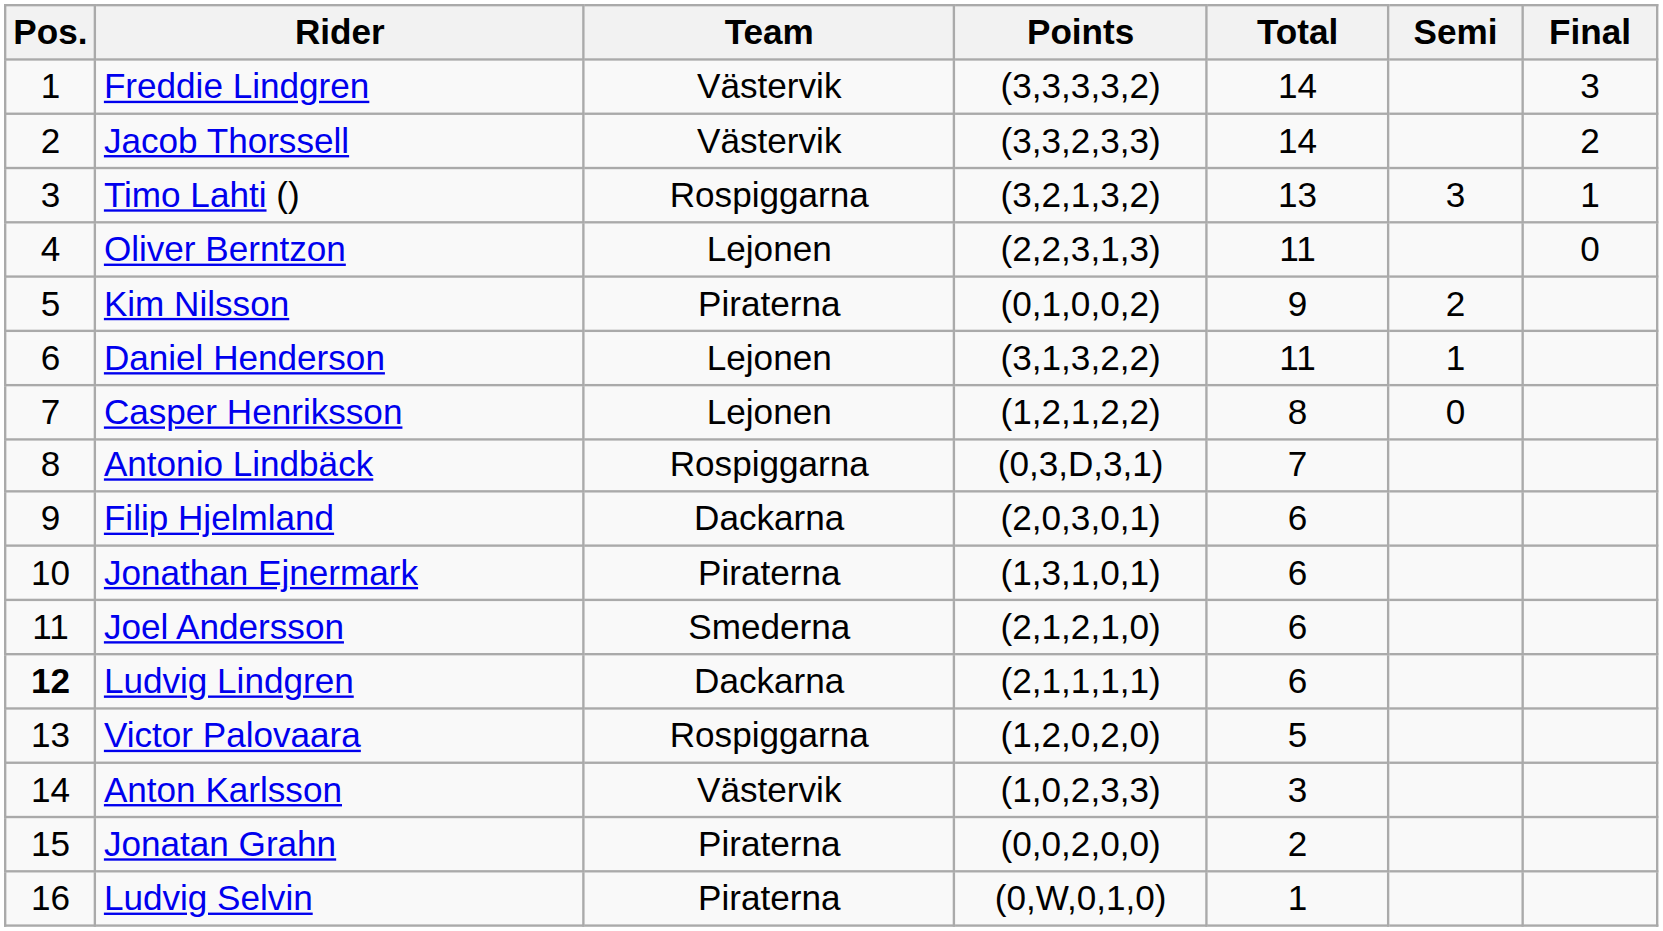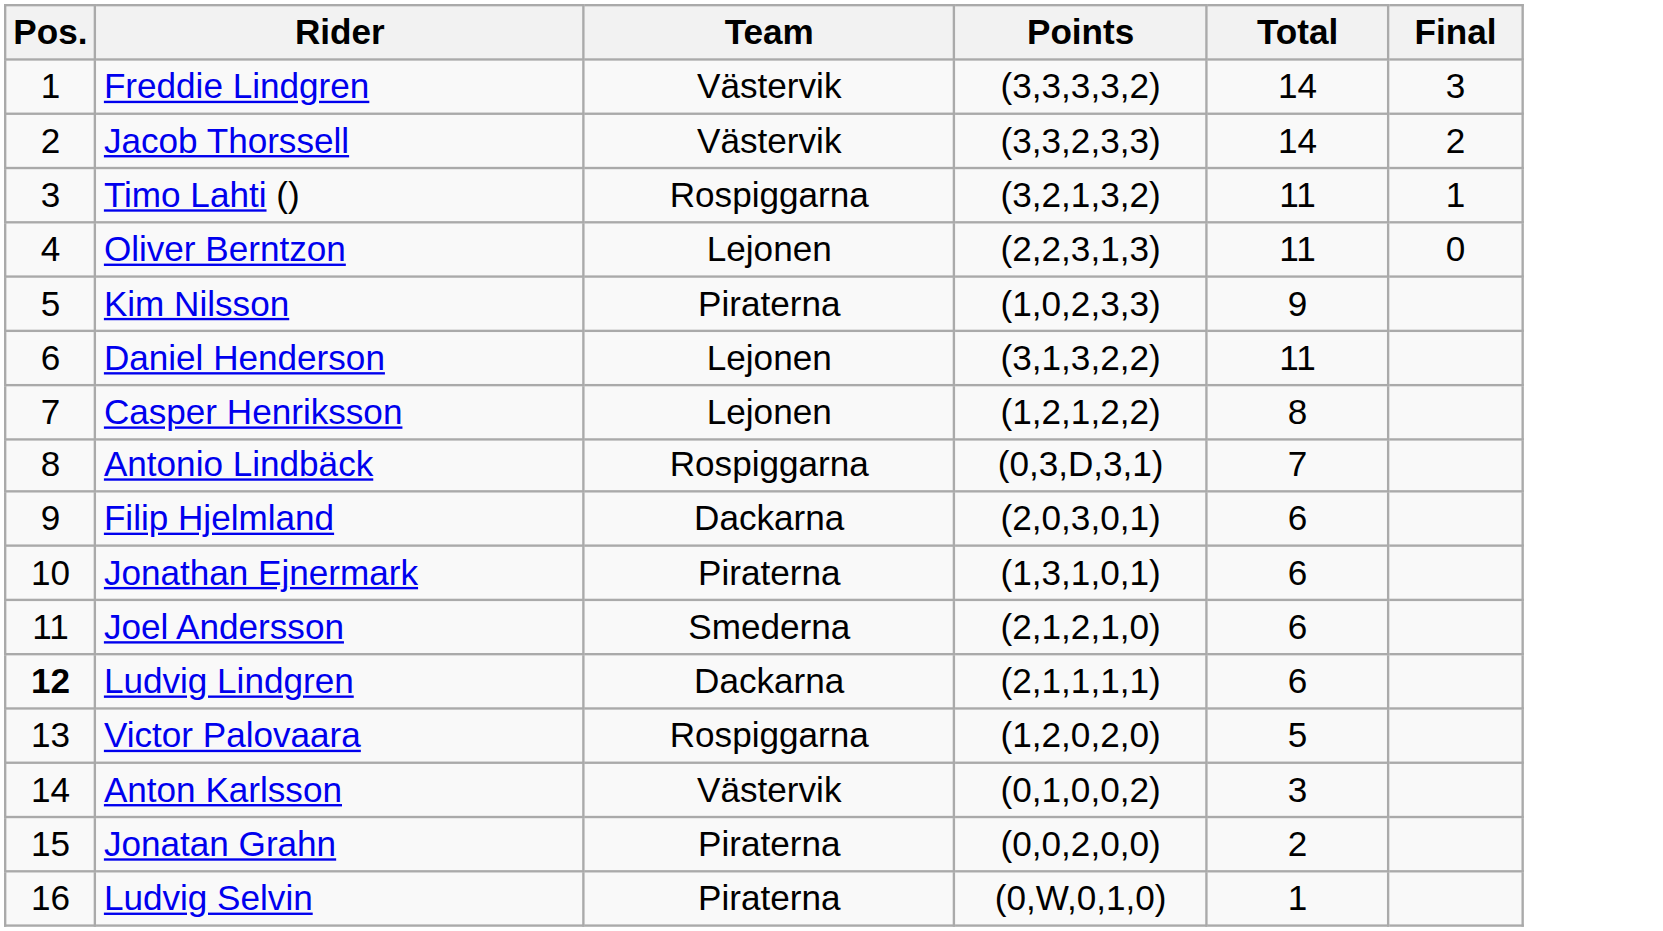 <table class=wikitable style="font-size:93%;">
 <tr>
 <th width=25px>Pos.</th>
 <th width=200px>Rider</th>
 <th width=150px>Team</th>
 <th width=100px>Points</th>
 <th width=70px>Total</th>
-<th width=50px>Semi</th>
 <th width=50px>Final</th>
 </tr>
 <tr align=center>
 <td>1</td>
 <td align=left><a href='#'>Freddie Lindgren</a></td>
 <td>Västervik</td>
 <td>(3,3,3,3,2)</td>
 <td>14</td>
-<td></td>
 <td>3</td>
 </tr>
 <tr align=center>
 <td>2</td>
 <td align=left><a href='#'>Jacob Thorssell</a></td>
 <td>Västervik</td>
 <td>(3,3,2,3,3)</td>
 <td>14</td>
-<td></td>
 <td>2</td>
 </tr>
 <tr align=center>
 <td>3</td>
 <td align=left><a href='#'>Timo Lahti</a> ()</td>
 <td>Rospiggarna</td>
 <td>(3,2,1,3,2)</td>
-<td>13</td>
-<td>3</td>
+<td>11</td>
 <td>1</td>
 </tr>
 <tr align=center>
 <td>4</td>
 <td align=left><a href='#'>Oliver Berntzon</a></td>
 <td>Lejonen</td>
 <td>(2,2,3,1,3)</td>
 <td>11</td>
-<td></td>
 <td>0</td>
 </tr>
 <tr align=center>
 <td>5</td>
 <td align=left><a href='#'>Kim Nilsson</a></td>
 <td>Piraterna</td>
-<td>(0,1,0,0,2)</td>
+<td>(1,0,2,3,3)</td>
 <td>9</td>
-<td>2</td>
 <td></td>
 </tr>
 <tr align=center>
 <td>6</td>
 <td align=left><a href='#'>Daniel Henderson</a></td>
 <td>Lejonen</td>
 <td>(3,1,3,2,2)</td>
 <td>11</td>
-<td>1</td>
 <td></td>
 </tr>
 <tr align=center>
 <td>7</td>
 <td align=left><a href='#'>Casper Henriksson</a></td>
 <td>Lejonen</td>
 <td>(1,2,1,2,2)</td>
 <td>8</td>
-<td>0</td>
 <td></td>
 </tr>
 <tr align=center>
 <td>8</td>
 <td align=left><a href='#'>Antonio Lindbäck</a></td>
 <td>Rospiggarna</td>
 <td>(0,3,D,3,1)</td>
 <td>7</td>
 <td></td>
-<td></td>
 </tr>
 <tr align=center>
 <td>9</td>
 <td align=left><a href='#'>Filip Hjelmland</a></td>
 <td>Dackarna</td>
 <td>(2,0,3,0,1)</td>
 <td>6</td>
-<td></td>
 <td></td>
 </tr>
 <tr align=center>
 <td>10</td>
 <td align=left><a href='#'>Jonathan Ejnermark</a></td>
 <td>Piraterna</td>
 <td>(1,3,1,0,1)</td>
 <td>6</td>
 <td></td>
-<td></td>
 </tr>
 <tr align=center>
 <td>11</td>
 <td align=left><a href='#'>Joel Andersson</a></td>
 <td>Smederna</td>
 <td>(2,1,2,1,0)</td>
 <td>6</td>
-<td></td>
 <td></td>
 </tr>
 <tr align=center>
 <td><strong>12</strong></td>
 <td align=left><a href='#'>Ludvig Lindgren</a></td>
 <td>Dackarna</td>
 <td>(2,1,1,1,1)</td>
 <td>6</td>
 <td></td>
-<td></td>
 </tr>
 <tr align=center>
 <td>13</td>
 <td align=left><a href='#'>Victor Palovaara</a></td>
 <td>Rospiggarna</td>
 <td>(1,2,0,2,0)</td>
 <td>5</td>
 <td></td>
-<td></td>
 </tr>
 <tr align=center>
 <td>14</td>
 <td align=left><a href='#'>Anton Karlsson</a></td>
 <td>Västervik</td>
-<td>(1,0,2,3,3)</td>
+<td>(0,1,0,0,2)</td>
 <td>3</td>
-<td></td>
 <td></td>
 </tr>
 <tr align=center>
 <td>15</td>
 <td align=left><a href='#'>Jonatan Grahn</a></td>
 <td>Piraterna</td>
 <td>(0,0,2,0,0)</td>
 <td>2</td>
 <td></td>
-<td></td>
 </tr>
 <tr align=center>
 <td>16</td>
 <td align=left><a href='#'>Ludvig Selvin</a></td>
 <td>Piraterna</td>
 <td>(0,W,0,1,0)</td>
 <td>1</td>
 <td></td>
-<td></td>
 </tr>
 </table>
